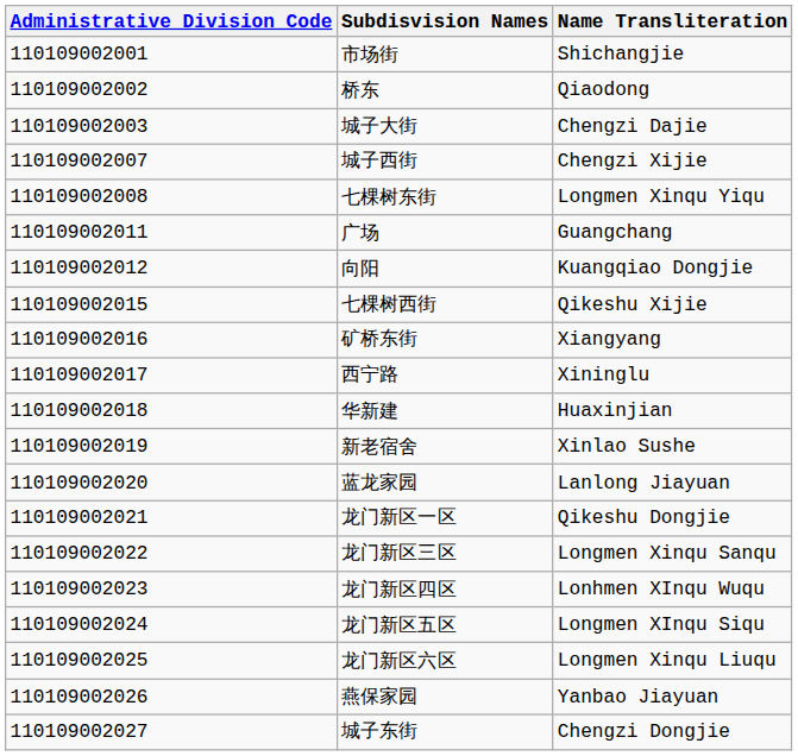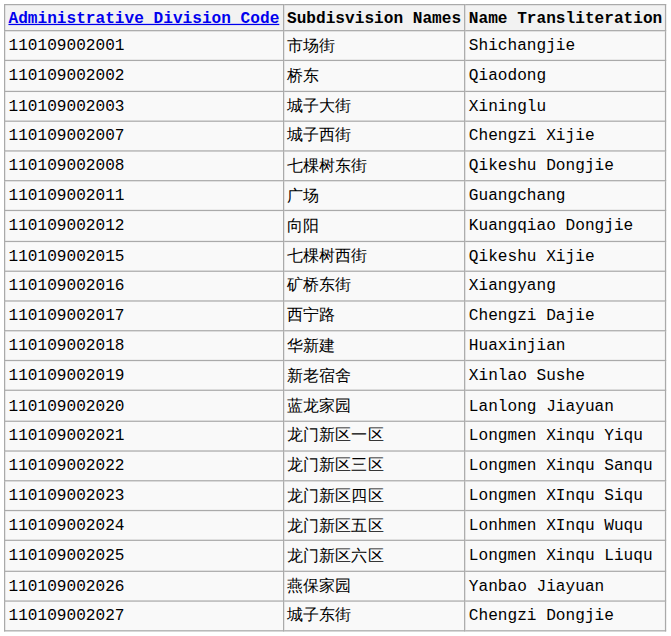 <table class="wikitable sortable">
 <tr>
 <th><a href='#'>Administrative Division Code</a></th>
 <th>Subdisvision Names</th>
 <th>Name Transliteration</th>
 </tr>
 <tr>
 <td>110109002001</td>
 <td>市场街</td>
 <td>Shichangjie</td>
 </tr>
 <tr>
 <td>110109002002</td>
 <td>桥东</td>
 <td>Qiaodong</td>
 </tr>
 <tr>
 <td>110109002003</td>
 <td>城子大街</td>
-<td>Chengzi Dajie</td>
+<td>Xininglu</td>
 </tr>
 <tr>
 <td>110109002007</td>
 <td>城子西街</td>
 <td>Chengzi Xijie</td>
 </tr>
 <tr>
 <td>110109002008</td>
 <td>七棵树东街</td>
-<td>Longmen Xinqu Yiqu</td>
+<td>Qikeshu Dongjie</td>
 </tr>
 <tr>
 <td>110109002011</td>
 <td>广场</td>
 <td>Guangchang</td>
 </tr>
 <tr>
 <td>110109002012</td>
 <td>向阳</td>
 <td>Kuangqiao Dongjie</td>
 </tr>
 <tr>
 <td>110109002015</td>
 <td>七棵树西街</td>
 <td>Qikeshu Xijie</td>
 </tr>
 <tr>
 <td>110109002016</td>
 <td>矿桥东街</td>
 <td>Xiangyang</td>
 </tr>
 <tr>
 <td>110109002017</td>
 <td>西宁路</td>
-<td>Xininglu</td>
+<td>Chengzi Dajie</td>
 </tr>
 <tr>
 <td>110109002018</td>
 <td>华新建</td>
 <td>Huaxinjian</td>
 </tr>
 <tr>
 <td>110109002019</td>
 <td>新老宿舍</td>
 <td>Xinlao Sushe</td>
 </tr>
 <tr>
 <td>110109002020</td>
 <td>蓝龙家园</td>
 <td>Lanlong Jiayuan</td>
 </tr>
 <tr>
 <td>110109002021</td>
 <td>龙门新区一区</td>
-<td>Qikeshu Dongjie</td>
+<td>Longmen Xinqu Yiqu</td>
 </tr>
 <tr>
 <td>110109002022</td>
 <td>龙门新区三区</td>
 <td>Longmen Xinqu Sanqu</td>
 </tr>
 <tr>
 <td>110109002023</td>
 <td>龙门新区四区</td>
-<td>Lonhmen XInqu Wuqu</td>
+<td>Longmen XInqu Siqu</td>
 </tr>
 <tr>
 <td>110109002024</td>
 <td>龙门新区五区</td>
-<td>Longmen XInqu Siqu</td>
+<td>Lonhmen XInqu Wuqu</td>
 </tr>
 <tr>
 <td>110109002025</td>
 <td>龙门新区六区</td>
 <td>Longmen Xinqu Liuqu</td>
 </tr>
 <tr>
 <td>110109002026</td>
 <td>燕保家园</td>
 <td>Yanbao Jiayuan</td>
 </tr>
 <tr>
 <td>110109002027</td>
 <td>城子东街</td>
 <td>Chengzi Dongjie</td>
 </tr>
 </table>
